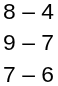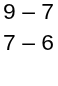 <table style="text-align:center">
 <tr>
 <th width=200></th>
 <th width=100></th>
 <th width=200></th>
-</tr>
-<tr>
-<td align=right><strong></strong></td>
-<td>8 – 4</td>
-<td align=left></td>
 </tr>
 <tr>
 <td align=right><strong></strong></td>
 <td>9 – 7</td>
 <td align=left></td>
 </tr>
 <tr>
 <td align=right><strong></strong></td>
 <td>7 – 6</td>
 <td align=left></td>
 </tr>
 </table>
